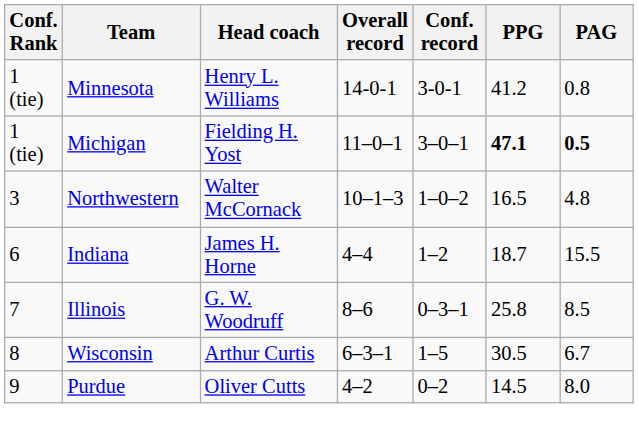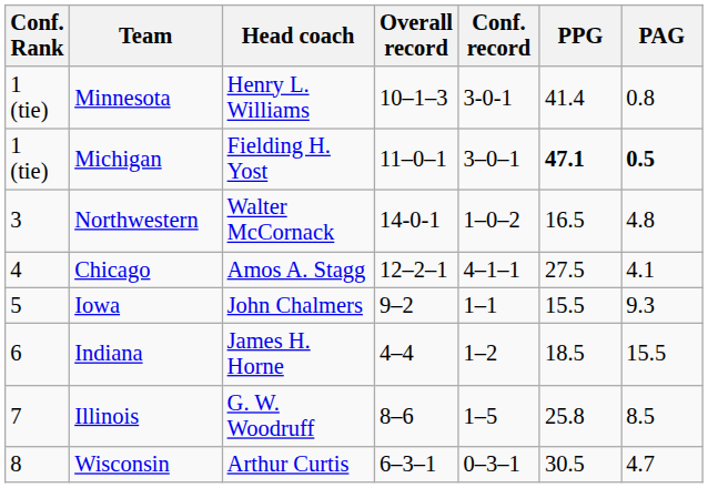 <table class="sortable wikitable">
 <tr>
 <th width="25">Conf. Rank</th>
 <th width="100">Team</th>
 <th width="100">Head coach</th>
 <th width="50">Overall record</th>
 <th width="50">Conf. record</th>
 <th width="50">PPG</th>
 <th width="50">PAG</th>
 </tr>
 <tr align="left" bgcolor="">
 <td>1 (tie)</td>
 <td><a href='#'>Minnesota</a></td>
 <td><a href='#'>Henry L. Williams</a></td>
-<td>14-0-1</td>
+<td>10–1–3</td>
 <td>3-0-1</td>
-<td>41.2</td>
+<td>41.4</td>
 <td>0.8</td>
 </tr>
 <tr align="left" bgcolor="">
 <td>1 (tie)</td>
 <td><a href='#'>Michigan</a></td>
 <td><a href='#'>Fielding H. Yost</a></td>
 <td>11–0–1</td>
 <td>3–0–1</td>
 <td><strong>47.1</strong></td>
 <td><strong>0.5</strong></td>
 </tr>
 <tr align="left" bgcolor="">
 <td>3</td>
 <td><a href='#'>Northwestern</a></td>
 <td><a href='#'>Walter McCornack</a></td>
-<td>10–1–3</td>
+<td>14-0-1</td>
 <td>1–0–2</td>
 <td>16.5</td>
 <td>4.8</td>
+</tr>
+<tr align="left" bgcolor="">
+<td>4</td>
+<td><a href='#'>Chicago</a></td>
+<td><a href='#'>Amos A. Stagg</a></td>
+<td>12–2–1</td>
+<td>4–1–1</td>
+<td>27.5</td>
+<td>4.1</td>
+</tr>
+<tr align="left" bgcolor="">
+<td>5</td>
+<td><a href='#'>Iowa</a></td>
+<td><a href='#'>John Chalmers</a></td>
+<td>9–2</td>
+<td>1–1</td>
+<td>15.5</td>
+<td>9.3</td>
 </tr>
 <tr align="left" bgcolor="">
 <td>6</td>
 <td><a href='#'>Indiana</a></td>
 <td><a href='#'>James H. Horne</a></td>
 <td>4–4</td>
 <td>1–2</td>
-<td>18.7</td>
+<td>18.5</td>
 <td>15.5</td>
 </tr>
 <tr align="left" bgcolor="">
 <td>7</td>
 <td><a href='#'>Illinois</a></td>
 <td><a href='#'>G. W. Woodruff</a></td>
 <td>8–6</td>
-<td>0–3–1</td>
+<td>1–5</td>
 <td>25.8</td>
 <td>8.5</td>
 </tr>
 <tr align="left" bgcolor="">
 <td>8</td>
 <td><a href='#'>Wisconsin</a></td>
 <td><a href='#'>Arthur Curtis</a></td>
 <td>6–3–1</td>
-<td>1–5</td>
+<td>0–3–1</td>
 <td>30.5</td>
-<td>6.7</td>
-</tr>
-<tr align="left" bgcolor="">
-<td>9</td>
-<td><a href='#'>Purdue</a></td>
-<td><a href='#'>Oliver Cutts</a></td>
-<td>4–2</td>
-<td>0–2</td>
-<td>14.5</td>
-<td>8.0</td>
+<td>4.7</td>
 </tr>
 </table>
